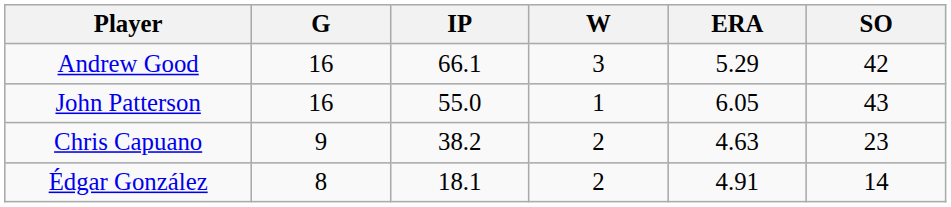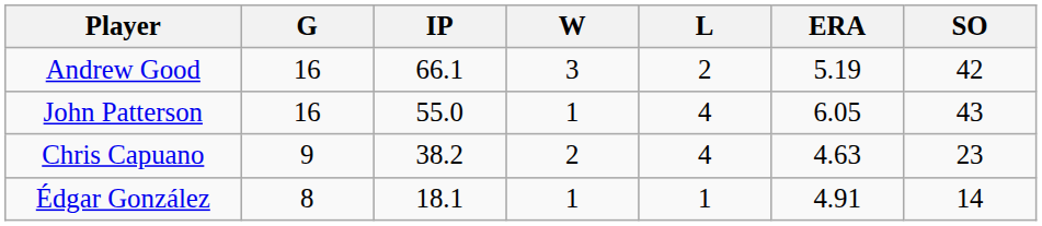 <table class="wikitable sortable">
 <tr>
 <th bgcolor="#DDDDFF" width="16%">Player</th>
 <th bgcolor="#DDDDFF" width="9%">G</th>
 <th bgcolor="#DDDDFF" width="9%">IP</th>
 <th bgcolor="#DDDDFF" width="9%">W</th>
+<th bgcolor="#DDDDFF" width="9%">L</th>
 <th bgcolor="#DDDDFF" width="9%">ERA</th>
 <th bgcolor="#DDDDFF" width="9%">SO</th>
 </tr>
 <tr align=center>
 <td><a href='#'>Andrew Good</a></td>
 <td>16</td>
 <td>66.1</td>
 <td>3</td>
-<td>5.29</td>
+<td>2</td>
+<td>5.19</td>
 <td>42</td>
 </tr>
 <tr align=center>
 <td><a href='#'>John Patterson</a></td>
 <td>16</td>
 <td>55.0</td>
 <td>1</td>
+<td>4</td>
 <td>6.05</td>
 <td>43</td>
 </tr>
 <tr align=center>
 <td><a href='#'>Chris Capuano</a></td>
 <td>9</td>
 <td>38.2</td>
 <td>2</td>
+<td>4</td>
 <td>4.63</td>
 <td>23</td>
 </tr>
 <tr align=center>
 <td><a href='#'>Édgar González</a></td>
 <td>8</td>
 <td>18.1</td>
-<td>2</td>
+<td>1</td>
+<td>1</td>
 <td>4.91</td>
 <td>14</td>
 </tr>
 </table>
